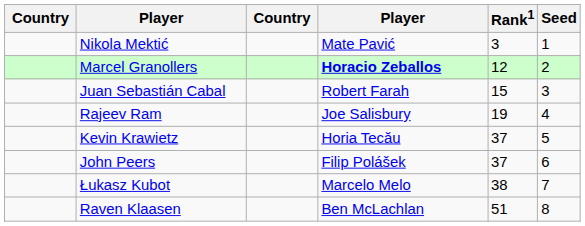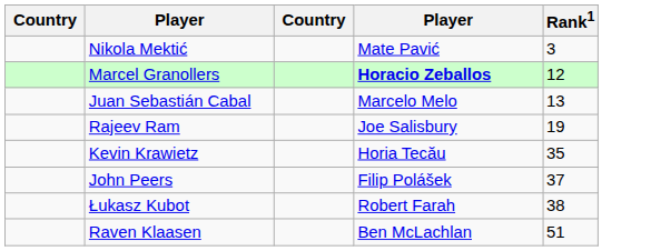 <table class="sortable wikitable">
 <tr>
 <th width="70">Country</th>
 <th width="175">Player</th>
 <th width="70">Country</th>
 <th width="175">Player</th>
 <th>Rank<sup>1</sup></th>
-<th>Seed</th>
 </tr>
 <tr>
 <td></td>
 <td><a href='#'>Nikola Mektić</a></td>
 <td></td>
 <td><a href='#'>Mate Pavić</a></td>
 <td>3</td>
-<td>1</td>
 </tr>
 <tr bgcolor=#cfc>
 <td></td>
 <td><a href='#'>Marcel Granollers</a></td>
 <td></td>
 <td><strong><a href='#'>Horacio Zeballos</a></strong></td>
 <td>12</td>
-<td>2</td>
 </tr>
 <tr>
 <td></td>
 <td><a href='#'>Juan Sebastián Cabal</a></td>
 <td></td>
-<td><a href='#'>Robert Farah</a></td>
-<td>15</td>
-<td>3</td>
+<td><a href='#'>Marcelo Melo</a></td>
+<td>13</td>
 </tr>
 <tr>
 <td></td>
 <td><a href='#'>Rajeev Ram</a></td>
 <td></td>
 <td><a href='#'>Joe Salisbury</a></td>
 <td>19</td>
-<td>4</td>
 </tr>
 <tr>
 <td></td>
 <td><a href='#'>Kevin Krawietz</a></td>
 <td></td>
 <td><a href='#'>Horia Tecău</a></td>
-<td>37</td>
-<td>5</td>
+<td>35</td>
 </tr>
 <tr>
 <td></td>
 <td><a href='#'>John Peers</a></td>
 <td></td>
 <td><a href='#'>Filip Polášek</a></td>
 <td>37</td>
-<td>6</td>
 </tr>
 <tr>
 <td></td>
 <td><a href='#'>Łukasz Kubot</a></td>
 <td></td>
-<td><a href='#'>Marcelo Melo</a></td>
+<td><a href='#'>Robert Farah</a></td>
 <td>38</td>
-<td>7</td>
 </tr>
 <tr>
 <td></td>
 <td><a href='#'>Raven Klaasen</a></td>
 <td></td>
 <td><a href='#'>Ben McLachlan</a></td>
 <td>51</td>
-<td>8</td>
 </tr>
 </table>
